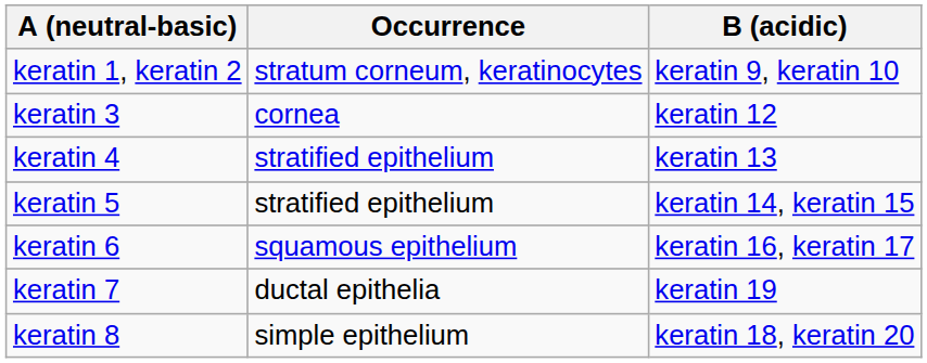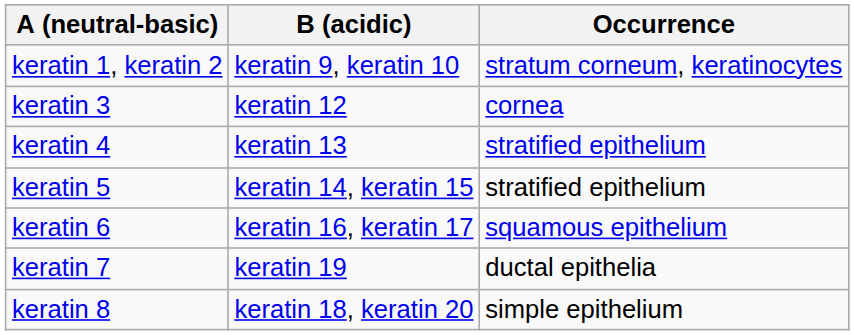 <table class="wikitable" style="margin:1em auto 1em auto">
 <tr>
 <th><strong>A</strong> (neutral-basic)</th>
+<th><strong>B</strong> (acidic)</th>
 <th>Occurrence</th>
-<th><strong>B</strong> (acidic)</th>
 </tr>
 <tr>
 <td><a href='#'>keratin 1</a>, <a href='#'>keratin 2</a></td>
+<td><a href='#'>keratin 9</a>, <a href='#'>keratin 10</a></td>
 <td><a href='#'>stratum corneum</a>, <a href='#'>keratinocytes</a></td>
-<td><a href='#'>keratin 9</a>, <a href='#'>keratin 10</a></td>
 </tr>
 <tr>
 <td><a href='#'>keratin 3</a></td>
+<td><a href='#'>keratin 12</a></td>
 <td><a href='#'>cornea</a></td>
-<td><a href='#'>keratin 12</a></td>
 </tr>
 <tr>
 <td><a href='#'>keratin 4</a></td>
+<td><a href='#'>keratin 13</a></td>
 <td><a href='#'>stratified epithelium</a></td>
-<td><a href='#'>keratin 13</a></td>
 </tr>
 <tr>
 <td><a href='#'>keratin 5</a></td>
+<td><a href='#'>keratin 14</a>, <a href='#'>keratin 15</a></td>
 <td>stratified epithelium</td>
-<td><a href='#'>keratin 14</a>, <a href='#'>keratin 15</a></td>
 </tr>
 <tr>
 <td><a href='#'>keratin 6</a></td>
+<td><a href='#'>keratin 16</a>, <a href='#'>keratin 17</a></td>
 <td><a href='#'>squamous epithelium</a></td>
-<td><a href='#'>keratin 16</a>, <a href='#'>keratin 17</a></td>
 </tr>
 <tr>
 <td><a href='#'>keratin 7</a></td>
+<td><a href='#'>keratin 19</a></td>
 <td>ductal epithelia</td>
-<td><a href='#'>keratin 19</a></td>
 </tr>
 <tr>
 <td><a href='#'>keratin 8</a></td>
+<td><a href='#'>keratin 18</a>, <a href='#'>keratin 20</a></td>
 <td>simple epithelium</td>
-<td><a href='#'>keratin 18</a>, <a href='#'>keratin 20</a></td>
 </tr>
 </table>
